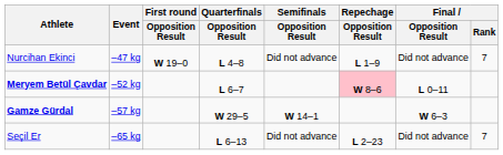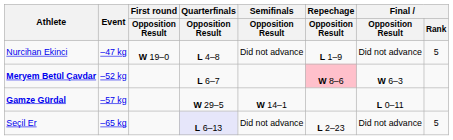 <table class="wikitable" style="font-size:90%;">
 <tr>
 <th rowspan=2>Athlete</th>
 <th rowspan=2>Event</th>
 <th>First round</th>
 <th>Quarterfinals</th>
 <th>Semifinals</th>
 <th>Repechage</th>
 <th colspan=2>Final / </th>
 </tr>
 <tr style="font-size:95%">
 <th>Opposition<br>Result</th>
 <th>Opposition<br>Result</th>
 <th>Opposition<br>Result</th>
 <th>Opposition<br>Result</th>
 <th>Opposition<br>Result</th>
 <th>Rank</th>
 </tr>
 <tr align=center>
 <td align=left><a href='#'>Nurcihan Ekinci</a></td>
 <td align=left><a href='#'>–47 kg</a></td>
 <td><br><strong>W</strong> 19–0</td>
 <td><br><strong>L</strong> 4–8</td>
 <td>Did not advance</td>
 <td><br><strong>L</strong> 1–9</td>
 <td>Did not advance</td>
-<td>7</td>
+<td>5</td>
 </tr>
 <tr align=center>
 <td align=left><strong><a href='#'>Meryem Betül Çavdar</a></strong></td>
 <td align=left><a href='#'>–52 kg</a></td>
 <td></td>
 <td><br><strong>L</strong> 6–7</td>
 <td></td>
 <td style="background: pink;"><br><strong>W</strong> 8–6</td>
-<td><br><strong>L</strong> 0–11</td>
+<td><br><strong>W</strong> 6–3</td>
 <td></td>
 </tr>
 <tr align=center>
 <td align=left><strong><a href='#'>Gamze Gürdal</a></strong></td>
 <td align=left><a href='#'>–57 kg</a></td>
 <td></td>
 <td><br><strong>W</strong> 29–5</td>
 <td><br><strong>W</strong> 14–1</td>
 <td></td>
-<td><br><strong>W</strong> 6–3</td>
+<td><br><strong>L</strong> 0–11</td>
 <td></td>
 </tr>
 <tr align=center>
 <td align=left><a href='#'>Seçil Er</a></td>
 <td align=left><a href='#'>–65 kg</a></td>
 <td></td>
-<td><br><strong>L</strong> 6–13</td>
+<td style="background: lavender;"><br><strong>L</strong> 6–13</td>
 <td>Did not advance</td>
 <td><br><strong>L</strong> 2–23</td>
 <td>Did not advance</td>
-<td>7</td>
+<td>5</td>
 </tr>
 </table>
